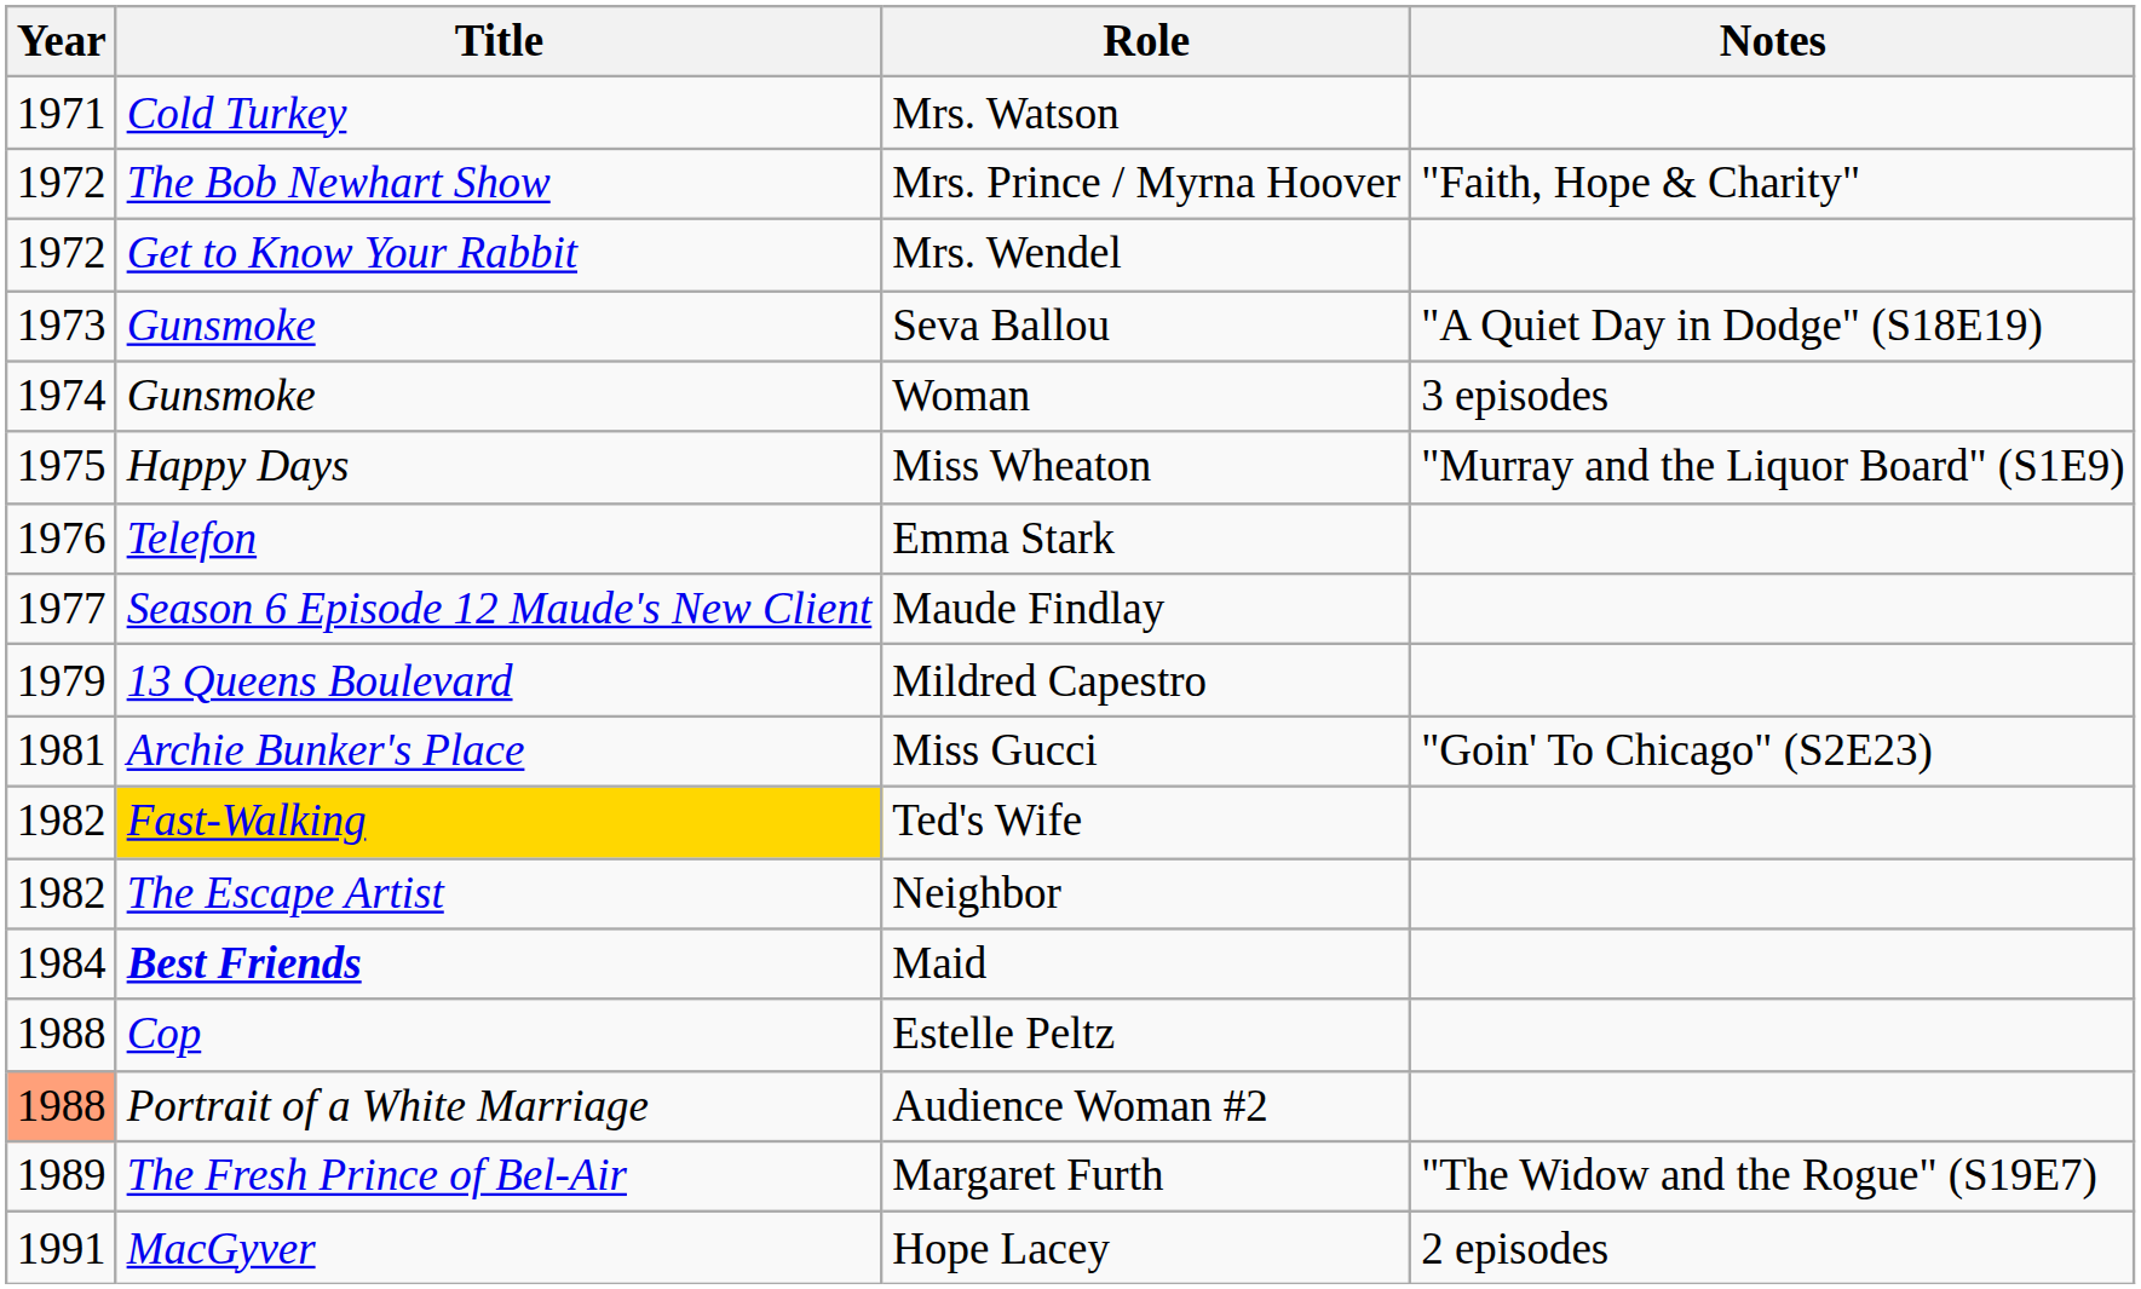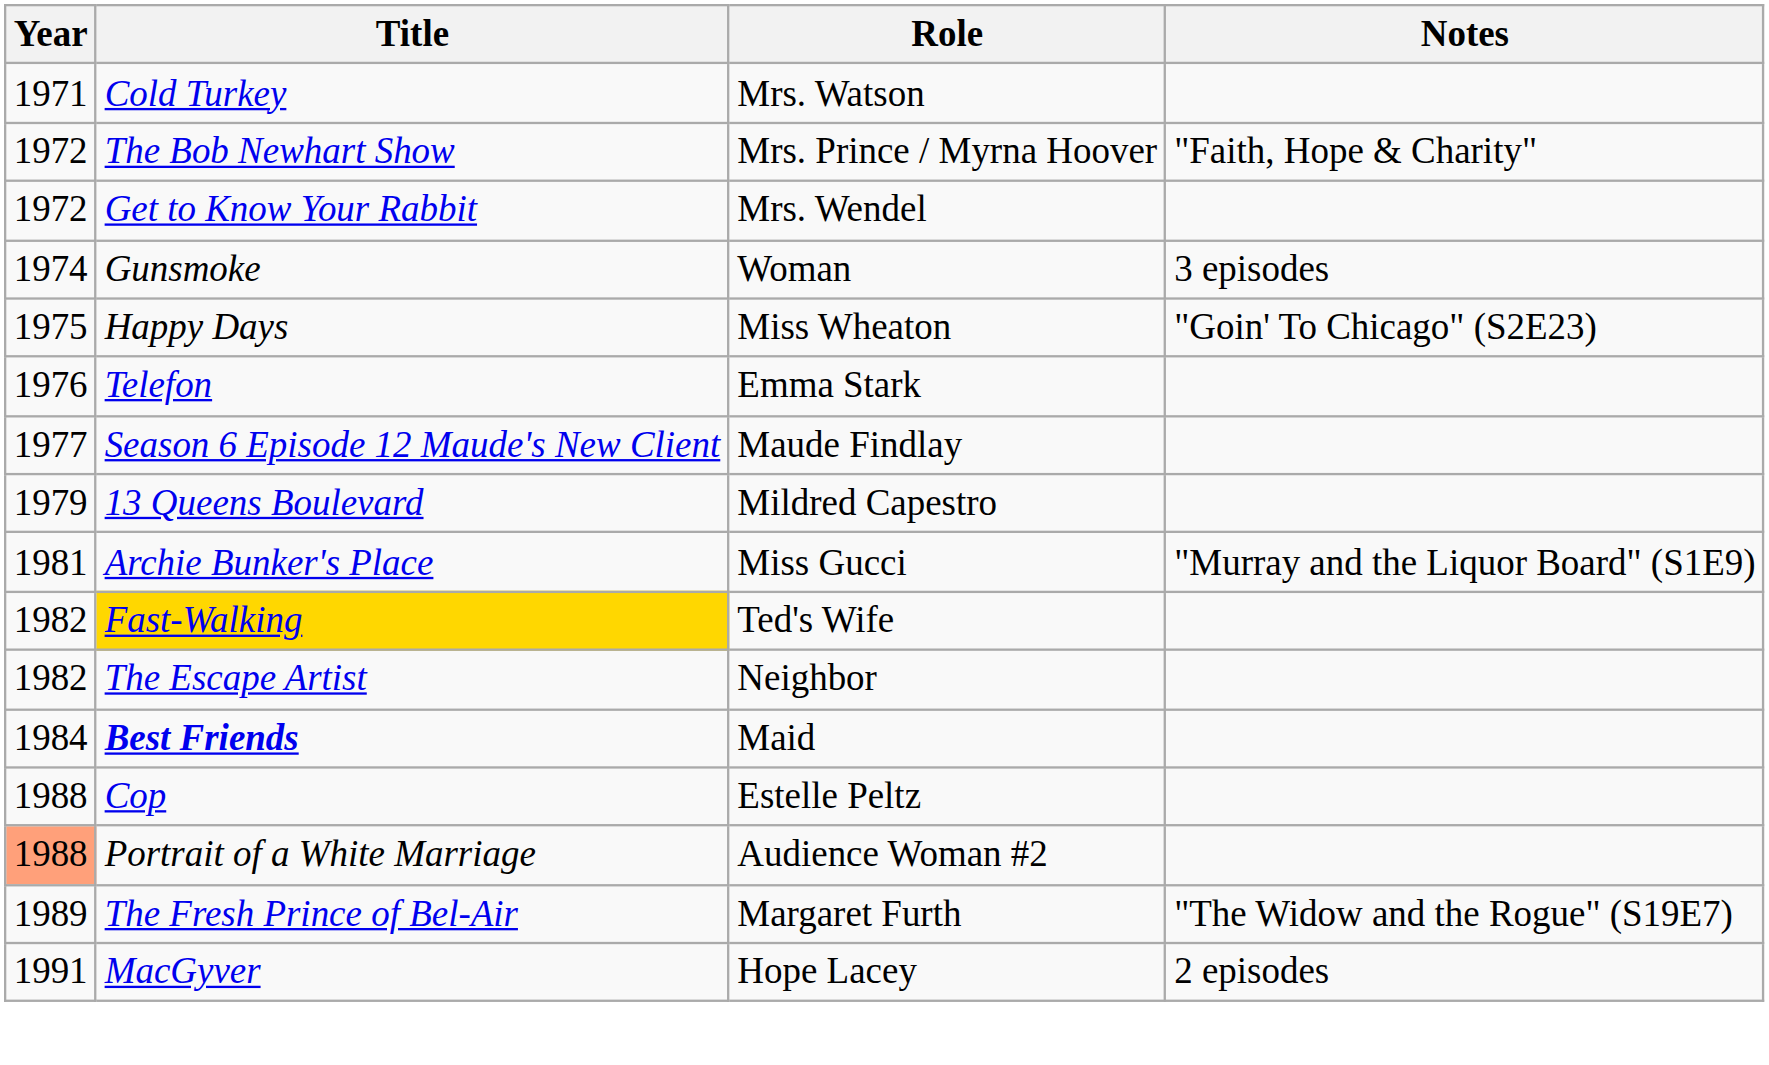 <table class="wikitable">
 <tr>
 <th>Year</th>
 <th>Title</th>
 <th>Role</th>
 <th>Notes</th>
 </tr>
 <tr>
 <td>1971</td>
 <td><em><a href='#'>Cold Turkey</a></em></td>
 <td>Mrs. Watson</td>
 <td></td>
 </tr>
 <tr>
 <td>1972</td>
 <td><em><a href='#'>The Bob Newhart Show</a></em></td>
 <td>Mrs. Prince / Myrna Hoover</td>
 <td>"Faith, Hope & Charity"</td>
 </tr>
 <tr>
 <td>1972</td>
 <td><em><a href='#'>Get to Know Your Rabbit</a></em></td>
 <td>Mrs. Wendel</td>
 <td></td>
 </tr>
 <tr>
-<td>1973</td>
-<td><em><a href='#'>Gunsmoke</a></em></td>
-<td>Seva Ballou</td>
-<td>"A Quiet Day in Dodge" (S18E19)</td>
-</tr>
-<tr>
 <td>1974</td>
 <td><em>Gunsmoke</em></td>
 <td>Woman</td>
 <td>3 episodes</td>
 </tr>
 <tr>
 <td>1975</td>
 <td><em>Happy Days</em></td>
 <td>Miss Wheaton</td>
-<td>"Murray and the Liquor Board" (S1E9)</td>
+<td>"Goin' To Chicago" (S2E23)</td>
 </tr>
 <tr>
 <td>1976</td>
 <td><em><a href='#'>Telefon</a></em></td>
 <td>Emma Stark</td>
 <td></td>
 </tr>
 <tr>
 <td>1977</td>
 <td><em><a href='#'> Season 6 Episode 12 Maude's New Client</a></em></td>
 <td>Maude Findlay</td>
 <td></td>
 </tr>
 <tr>
 <td>1979</td>
 <td><em><a href='#'>13 Queens Boulevard</a></em></td>
 <td>Mildred Capestro</td>
 <td></td>
 </tr>
 <tr>
 <td>1981</td>
 <td><em><a href='#'>Archie Bunker's Place</a></em></td>
 <td>Miss Gucci</td>
-<td>"Goin' To Chicago" (S2E23)</td>
+<td>"Murray and the Liquor Board" (S1E9)</td>
 </tr>
 <tr>
 <td>1982</td>
 <td style="background: gold;"><em><a href='#'>Fast-Walking</a></em></td>
 <td>Ted's Wife</td>
 <td></td>
 </tr>
 <tr>
 <td>1982</td>
 <td><em><a href='#'>The Escape Artist</a></em></td>
 <td>Neighbor</td>
 <td></td>
 </tr>
 <tr>
 <td>1984</td>
 <td><strong><em><a href='#'>Best Friends</a></em></strong></td>
 <td>Maid</td>
 <td></td>
 </tr>
 <tr>
 <td>1988</td>
 <td><em><a href='#'>Cop</a></em></td>
 <td>Estelle Peltz</td>
 <td></td>
 </tr>
 <tr>
 <td style="background: lightsalmon;">1988</td>
 <td><em>Portrait of a White Marriage</em></td>
 <td>Audience Woman #2</td>
 <td></td>
 </tr>
 <tr>
 <td>1989</td>
 <td><em><a href='#'>The Fresh Prince of Bel-Air</a></em></td>
 <td>Margaret Furth</td>
 <td>"The Widow and the Rogue" (S19E7)</td>
 </tr>
 <tr>
 <td>1991</td>
 <td><em><a href='#'>MacGyver</a></em></td>
 <td>Hope Lacey</td>
 <td>2 episodes</td>
 </tr>
 </table>
